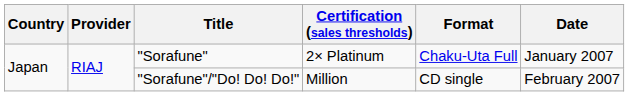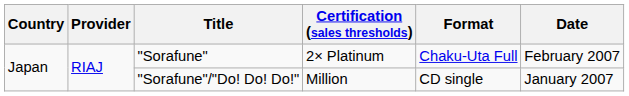 <table class="wikitable">
 <tr>
 <th>Country</th>
 <th>Provider</th>
 <th>Title</th>
 <th><a href='#'>Certification</a><br>(<small><a href='#'>sales thresholds</a></small>)</th>
 <th>Format</th>
 <th>Date</th>
 </tr>
 <tr>
 <td rowspan=2>Japan</td>
 <td rowspan=2><a href='#'>RIAJ</a></td>
 <td>"Sorafune"</td>
 <td>2× Platinum</td>
 <td><a href='#'>Chaku-Uta Full</a></td>
-<td>January 2007</td>
+<td>February 2007</td>
 </tr>
 <tr>
 <td>"Sorafune"/"Do! Do! Do!"</td>
 <td>Million</td>
 <td>CD single</td>
-<td>February 2007</td>
+<td>January 2007</td>
 </tr>
 </table>
